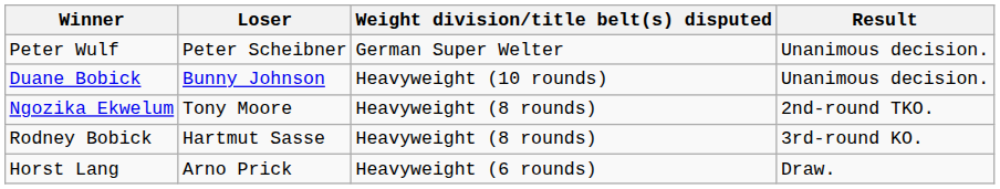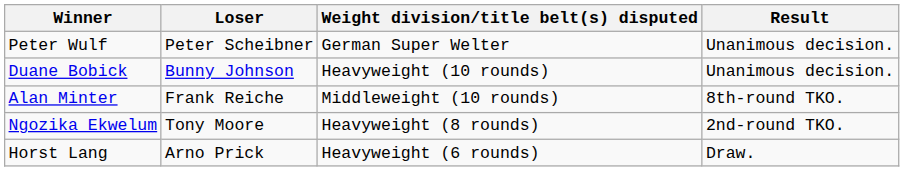 <table class=wikitable>
 <tr>
 <th>Winner</th>
 <th>Loser</th>
 <th>Weight division/title belt(s) disputed</th>
 <th>Result</th>
 </tr>
 <tr>
 <td> Peter Wulf</td>
 <td> Peter Scheibner</td>
 <td>German Super Welter</td>
 <td>Unanimous decision.</td>
 </tr>
 <tr>
 <td> <a href='#'>Duane Bobick</a></td>
 <td> <a href='#'>Bunny Johnson</a></td>
 <td>Heavyweight (10 rounds)</td>
 <td>Unanimous decision.</td>
 </tr>
 <tr>
+<td> <a href='#'>Alan Minter</a></td>
+<td> Frank Reiche</td>
+<td>Middleweight (10 rounds)</td>
+<td>8th-round TKO.</td>
+</tr>
+<tr>
 <td> <a href='#'>Ngozika Ekwelum</a></td>
 <td> Tony Moore</td>
 <td>Heavyweight (8 rounds)</td>
 <td>2nd-round TKO.</td>
-</tr>
-<tr>
-<td> Rodney Bobick</td>
-<td> Hartmut Sasse</td>
-<td>Heavyweight (8 rounds)</td>
-<td>3rd-round KO.</td>
 </tr>
 <tr>
 <td> Horst Lang</td>
 <td> Arno Prick</td>
 <td>Heavyweight (6 rounds)</td>
 <td>Draw.</td>
 </tr>
 </table>
